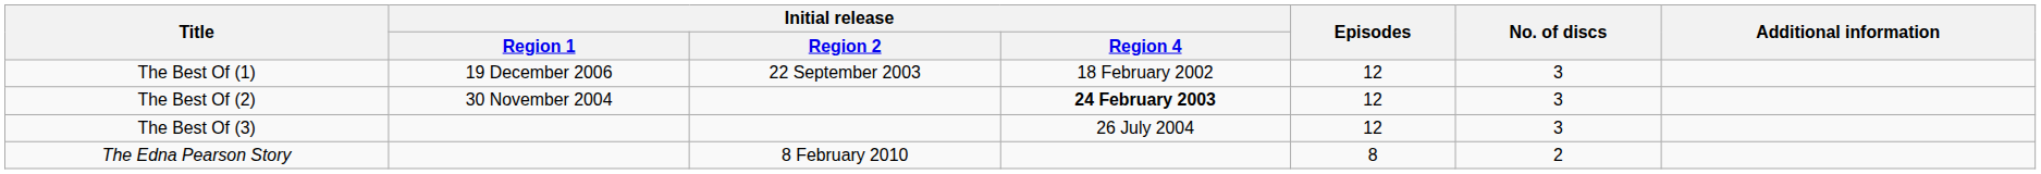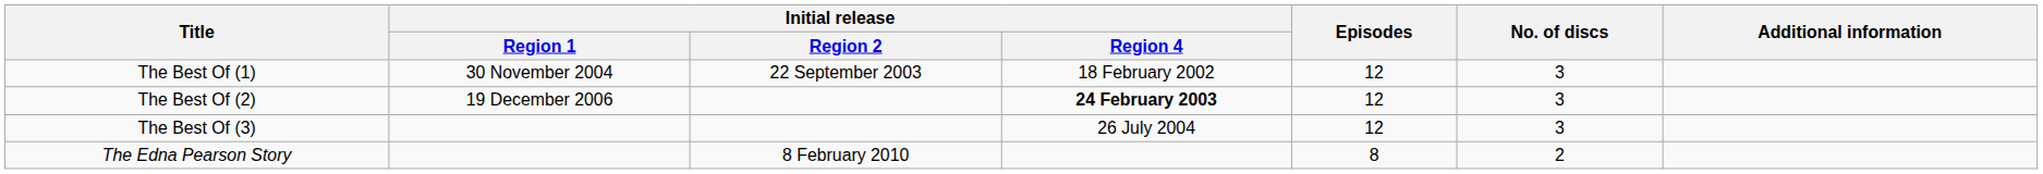 <table class="wikitable" style="width:95%; text-align:center;">
 <tr>
 <th rowspan="2">Title</th>
 <th colspan="3">Initial release</th>
 <th rowspan="2">Episodes</th>
 <th rowspan="2">No. of discs</th>
 <th rowspan="2">Additional information</th>
 </tr>
 <tr>
 <th><a href='#'>Region 1</a></th>
 <th><a href='#'>Region 2</a></th>
 <th><a href='#'>Region 4</a></th>
 </tr>
 <tr>
 <td>The Best Of (1)</td>
-<td>19 December 2006</td>
+<td>30 November 2004</td>
 <td>22 September 2003</td>
 <td>18 February 2002</td>
 <td>12</td>
 <td>3</td>
 <td><br></td>
 </tr>
 <tr>
 <td>The Best Of (2)</td>
-<td>30 November 2004</td>
+<td>19 December 2006</td>
 <td></td>
 <td><strong>24 February 2003</strong></td>
 <td>12</td>
 <td>3</td>
 <td><br></td>
 </tr>
 <tr>
 <td>The Best Of (3)</td>
 <td></td>
 <td></td>
 <td>26 July 2004</td>
 <td>12</td>
 <td>3</td>
 <td><br></td>
 </tr>
 <tr>
 <td><em>The Edna Pearson Story</em></td>
 <td></td>
 <td>8 February 2010</td>
 <td></td>
 <td>8</td>
 <td>2</td>
 <td><br></td>
 </tr>
 </table>
